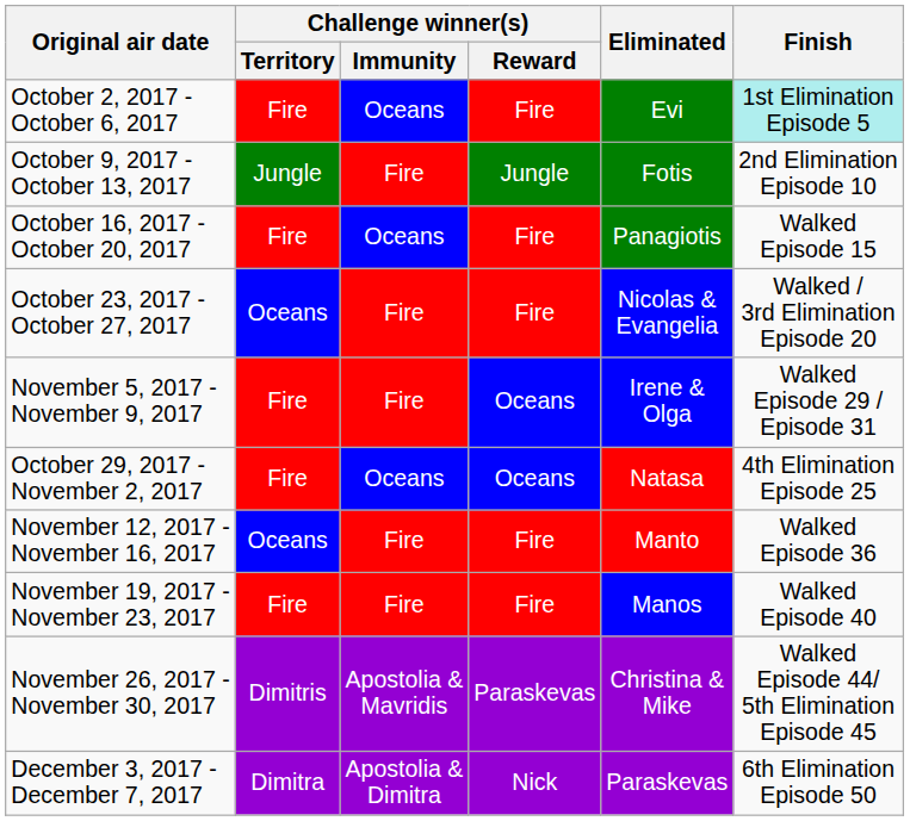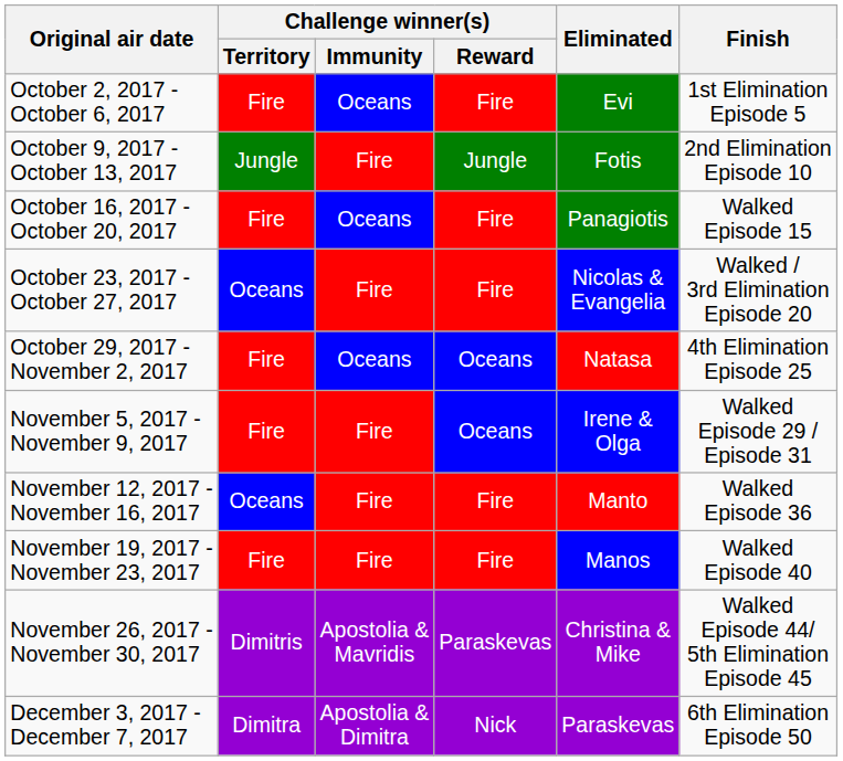 <table class="wikitable plainrowheaders" style="margin:auto; text-align:center">
 <tr>
 <th scope="col" rowspan="2">Original air date</th>
 <th scope="col" colspan="3">Challenge winner(s)</th>
 <th scope="col" rowspan="2">Eliminated</th>
 <th scope="col" rowspan="2">Finish</th>
 </tr>
 <tr>
 <th scope="col">Territory</th>
 <th scope="col">Immunity</th>
 <th scope="col">Reward</th>
 </tr>
 <tr>
 <td align="left" rowspan="1">October 2, 2017 -<br>October 6, 2017</td>
 <td style="background: Red; color: white; text-align: center;">Fire</td>
 <td style="background: Blue; color: white; text-align: center;">Oceans</td>
 <td style="background: Red; color: white; text-align: center;">Fire</td>
 <td style="background: Green; color: white; text-align: center;">Evi</td>
-<td align="center" style="background: paleturquoise;">1st Elimination<br>Episode 5</td>
+<td align="center">1st Elimination<br>Episode 5</td>
 </tr>
 <tr>
 <td align="left" rowspan="1">October 9, 2017 -<br>October 13, 2017</td>
 <td style="background: Green; color: white; text-align: center;">Jungle</td>
 <td style="background: Red; color: white; text-align: center;">Fire</td>
 <td style="background: Green; color: white; text-align: center;">Jungle</td>
 <td style="background: Green; color: white; text-align: center;">Fotis</td>
 <td align="center">2nd Elimination<br>Episode 10</td>
 </tr>
 <tr>
 <td align="left" rowspan="1">October 16, 2017 -<br>October 20, 2017</td>
 <td style="background: Red; color: white; text-align: center;">Fire</td>
 <td style="background: Blue; color: white; text-align: center;">Oceans</td>
 <td style="background: Red; color: white; text-align: center;">Fire</td>
 <td style="background: Green; color: white; text-align: center;">Panagiotis</td>
 <td align="center">Walked<br>Episode 15</td>
 </tr>
 <tr>
 <td align="left" rowspan="1">October 23, 2017 -<br>October 27, 2017</td>
 <td style="background: Blue; color: white; text-align: center;">Oceans</td>
 <td style="background: Red; color: white; text-align: center;">Fire</td>
 <td style="background: Red; color: white; text-align: center;">Fire</td>
 <td style="background: Blue; color: white; text-align: center;">Nicolas & <br> Evangelia</td>
 <td align="center">Walked /<br> 3rd Elimination<br>Episode 20</td>
 </tr>
 <tr>
+<td align="left" rowspan="1">October 29, 2017 -<br>November 2, 2017</td>
+<td style="background: Red; color: white; text-align: center;">Fire</td>
+<td style="background: Blue; color: white; text-align: center;">Oceans</td>
+<td style="background: Blue; color: white; text-align: center;">Oceans</td>
+<td style="background: Red; color: white; text-align: center;">Natasa</td>
+<td align="center">4th Elimination<br>Episode 25</td>
+</tr>
+<tr>
 <td align="left" rowspan="1">November 5, 2017 -<br>November 9, 2017</td>
 <td style="background: Red; color: white; text-align: center;">Fire</td>
 <td style="background: Red; color: white; text-align: center;">Fire</td>
 <td style="background: Blue; color: white; text-align: center;">Oceans</td>
 <td style="background: Blue; color: white; text-align: center;">Irene & <br> Olga</td>
 <td align="center">Walked <br>Episode 29 /<br>Episode 31</td>
-</tr>
-<tr>
-<td align="left" rowspan="1">October 29, 2017 -<br>November 2, 2017</td>
-<td style="background: Red; color: white; text-align: center;">Fire</td>
-<td style="background: Blue; color: white; text-align: center;">Oceans</td>
-<td style="background: Blue; color: white; text-align: center;">Oceans</td>
-<td style="background: Red; color: white; text-align: center;">Natasa</td>
-<td align="center">4th Elimination<br>Episode 25</td>
 </tr>
 <tr>
 <td align="left" rowspan="1">November 12, 2017 -<br>November 16, 2017</td>
 <td style="background: Blue; color: white; text-align: center;">Oceans</td>
 <td style="background: Red; color: white; text-align: center;">Fire</td>
 <td style="background: Red; color: white; text-align: center;">Fire</td>
 <td style="background: Red; color: white; text-align: center;">Manto</td>
 <td align="center">Walked<br>Episode 36</td>
 </tr>
 <tr>
 <td align="left" rowspan="1">November 19, 2017 -<br>November 23, 2017</td>
 <td style="background: Red; color: white; text-align: center;">Fire</td>
 <td style="background: Red; color: white; text-align: center;">Fire</td>
 <td style="background: Red; color: white; text-align: center;">Fire</td>
 <td style="background: Blue; color: white; text-align: center;">Manos</td>
 <td align="center">Walked <br>Episode 40</td>
 </tr>
 <tr>
 <td align="left" rowspan="1">November 26, 2017 -<br>November 30, 2017</td>
 <td style="background: DarkViolet; color: white; text-align: center;">Dimitris</td>
 <td style="background: DarkViolet; color: white; text-align: center;">Apostolia & <br> Mavridis</td>
 <td style="background: DarkViolet; color: white; text-align: center;">Paraskevas</td>
 <td style="background: DarkViolet; color: white; text-align: center;">Christina & <br> Mike</td>
 <td align="center">Walked <br> Episode 44/<br> 5th Elimination<br>Episode 45</td>
 </tr>
 <tr>
 <td align="left" rowspan="1">December 3, 2017 -<br>December 7, 2017</td>
 <td style="background: DarkViolet; color: white; text-align: center;">Dimitra</td>
 <td style="background: DarkViolet; color: white; text-align: center;">Apostolia & <br> Dimitra</td>
 <td style="background: DarkViolet; color: white; text-align: center;">Nick</td>
 <td style="background: DarkViolet; color: white; text-align: center;">Paraskevas</td>
 <td align="center">6th Elimination<br>Episode 50</td>
 </tr>
 </table>
